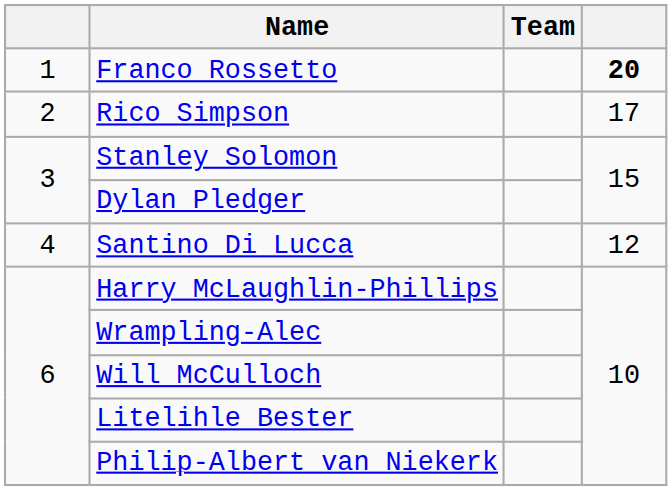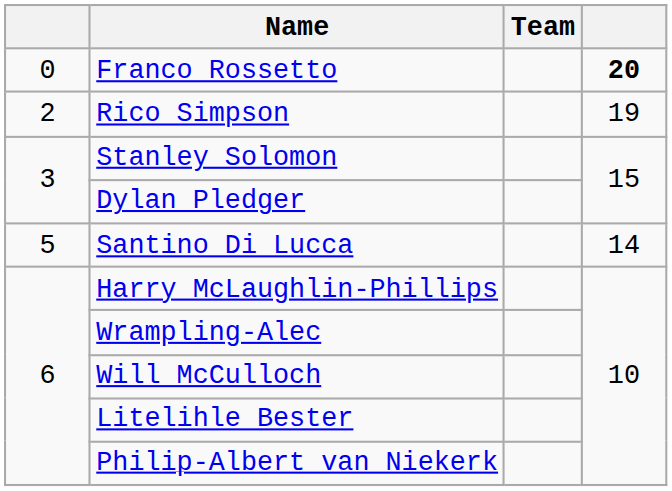 <table class="wikitable" style="text-align:center">
 <tr>
 <th align=center width="35"></th>
 <th>Name</th>
 <th>Team</th>
 <th align=center width="35"></th>
 </tr>
 <tr>
-<td>1</td>
+<td>0</td>
 <td align="left"><a href='#'>Franco Rossetto</a></td>
 <td align="left"></td>
 <td><strong>20</strong></td>
 </tr>
 <tr>
 <td>2</td>
 <td align="left"><a href='#'>Rico Simpson</a></td>
 <td align="left"></td>
-<td>17</td>
+<td>19</td>
 </tr>
 <tr>
 <td rowspan="2">3</td>
 <td align="left"><a href='#'>Stanley Solomon</a></td>
 <td align="left"></td>
 <td rowspan="2">15</td>
 </tr>
 <tr>
 <td align="left"><a href='#'>Dylan Pledger</a></td>
 <td align="left"></td>
 </tr>
 <tr>
-<td>4</td>
+<td>5</td>
 <td align="left"><a href='#'>Santino Di Lucca</a></td>
 <td align="left"></td>
-<td>12</td>
+<td>14</td>
 </tr>
 <tr>
 <td rowspan="5">6</td>
 <td align="left"><a href='#'>Harry McLaughlin-Phillips</a></td>
 <td align="left"></td>
 <td rowspan="5">10</td>
 </tr>
 <tr>
 <td align="left"><a href='#'>Wrampling-Alec</a></td>
 <td align="left"></td>
 </tr>
 <tr>
 <td align="left"><a href='#'>Will McCulloch</a></td>
 <td align="left"></td>
 </tr>
 <tr>
 <td align="left"><a href='#'>Litelihle Bester</a></td>
 <td align="left"></td>
 </tr>
 <tr>
 <td align="left"><a href='#'>Philip-Albert van Niekerk</a></td>
 <td align="left"></td>
 </tr>
 </table>
